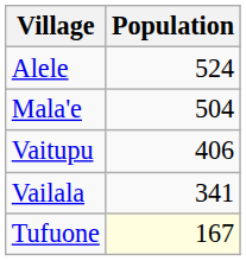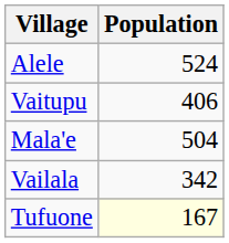 <table class="wikitable sortable" style="text-align:left">
 <tr>
 <th>Village</th>
 <th>Population</th>
 </tr>
 <tr>
 <td><a href='#'>Alele</a></td>
 <td align="right">524</td>
 </tr>
 <tr>
+<td><a href='#'>Vaitupu</a></td>
+<td align="right">406</td>
+</tr>
+<tr>
 <td><a href='#'>Mala'e</a></td>
 <td align="right">504</td>
 </tr>
 <tr>
-<td><a href='#'>Vaitupu</a></td>
-<td align="right">406</td>
-</tr>
-<tr>
 <td><a href='#'>Vailala</a></td>
-<td align="right">341</td>
+<td align="right">342</td>
 </tr>
 <tr>
 <td><a href='#'>Tufuone</a></td>
 <td align="right" style="background: lightyellow;">167</td>
 </tr>
 </table>
